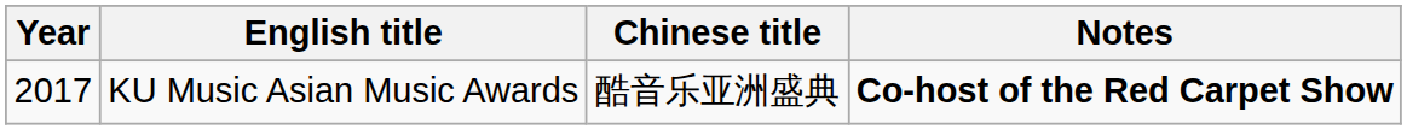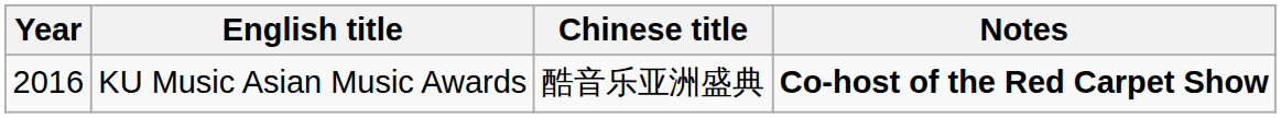 <table class="wikitable">
 <tr>
 <th>Year</th>
 <th>English title</th>
 <th>Chinese title</th>
 <th>Notes</th>
 </tr>
 <tr>
-<td>2017</td>
+<td>2016</td>
 <td>KU Music Asian Music Awards</td>
 <td>酷音乐亚洲盛典</td>
 <td><strong>Co-host of the Red Carpet Show</strong></td>
 </tr>
 </table>
